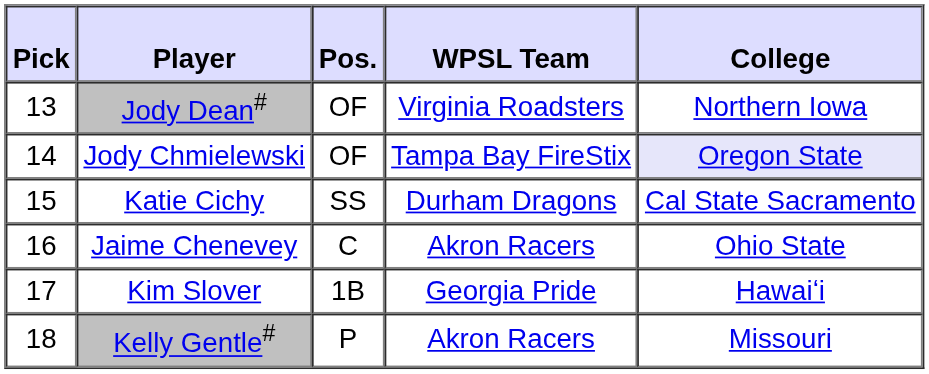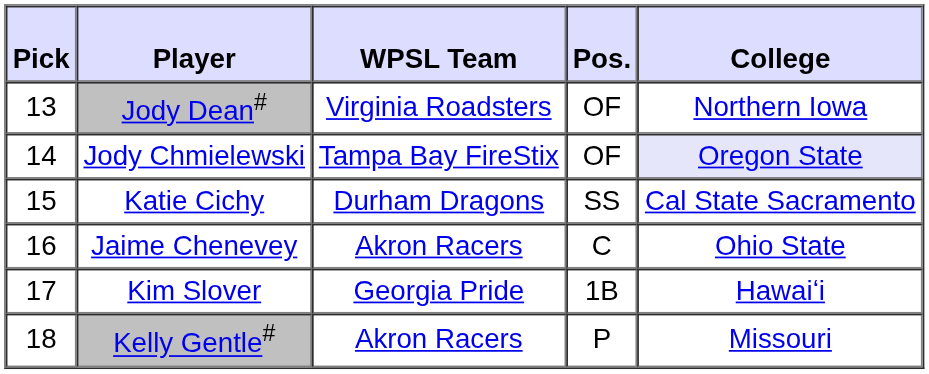 <table style="text-align: center" border="1" cellpadding="3" cellspacing="0">
 <tr>
 <th style="background:#ddf;"><br>Pick</th>
 <th style="background:#ddf;"><br>Player</th>
+<th style="background:#ddf;"><br>WPSL Team</th>
 <th style="background:#ddf;"><br>Pos.</th>
-<th style="background:#ddf;"><br>WPSL Team</th>
 <th style="background:#ddf;"><br>College</th>
 </tr>
 <tr>
 <td>13</td>
 <td style="background:#C0C0C0;"><a href='#'>Jody Dean</a><sup>#</sup></td>
+<td><a href='#'>Virginia Roadsters</a></td>
 <td>OF</td>
-<td><a href='#'>Virginia Roadsters</a></td>
 <td><a href='#'>Northern Iowa</a></td>
 </tr>
 <tr>
 <td>14</td>
 <td><a href='#'>Jody Chmielewski</a></td>
+<td><a href='#'>Tampa Bay FireStix</a></td>
 <td>OF</td>
-<td><a href='#'>Tampa Bay FireStix</a></td>
 <td style="background: lavender;"><a href='#'>Oregon State</a></td>
 </tr>
 <tr>
 <td>15</td>
 <td><a href='#'>Katie Cichy</a></td>
+<td><a href='#'>Durham Dragons</a></td>
 <td>SS</td>
-<td><a href='#'>Durham Dragons</a></td>
 <td><a href='#'>Cal State Sacramento</a></td>
 </tr>
 <tr>
 <td>16</td>
 <td><a href='#'>Jaime Chenevey</a></td>
+<td><a href='#'>Akron Racers</a></td>
 <td>C</td>
-<td><a href='#'>Akron Racers</a></td>
 <td><a href='#'>Ohio State</a></td>
 </tr>
 <tr>
 <td>17</td>
 <td><a href='#'>Kim Slover</a></td>
+<td><a href='#'>Georgia Pride</a></td>
 <td>1B</td>
-<td><a href='#'>Georgia Pride</a></td>
 <td><a href='#'>Hawaiʻi</a></td>
 </tr>
 <tr>
 <td>18</td>
 <td style="background:#C0C0C0;"><a href='#'>Kelly Gentle</a><sup>#</sup></td>
+<td><a href='#'>Akron Racers</a></td>
 <td>P</td>
-<td><a href='#'>Akron Racers</a></td>
 <td><a href='#'>Missouri</a></td>
 </tr>
 </table>
